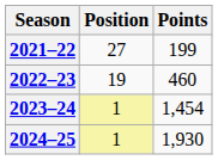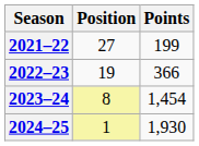 <table class="wikitable plainrowheaders sortable">
 <tr>
 <th>Season</th>
 <th>Position</th>
 <th>Points</th>
 </tr>
 <tr>
 <th scope=row align=center><a href='#'>2021–22</a></th>
 <td align=center>27</td>
 <td align=center>199</td>
 </tr>
 <tr>
 <th scope=row align=center><a href='#'>2022–23</a></th>
 <td align=center>19</td>
-<td align=center>460</td>
+<td align=center>366</td>
 </tr>
 <tr>
 <th scope=row align=center><a href='#'>2023–24</a></th>
-<td align=center style="background:#F7F6A8">1</td>
+<td align=center style="background:#F7F6A8">8</td>
 <td align=center>1,454</td>
 </tr>
 <tr>
 <th scope=row align=center><a href='#'>2024–25</a></th>
 <td align=center style="background:#F7F6A8">1</td>
 <td align=center>1,930</td>
 </tr>
 </table>
